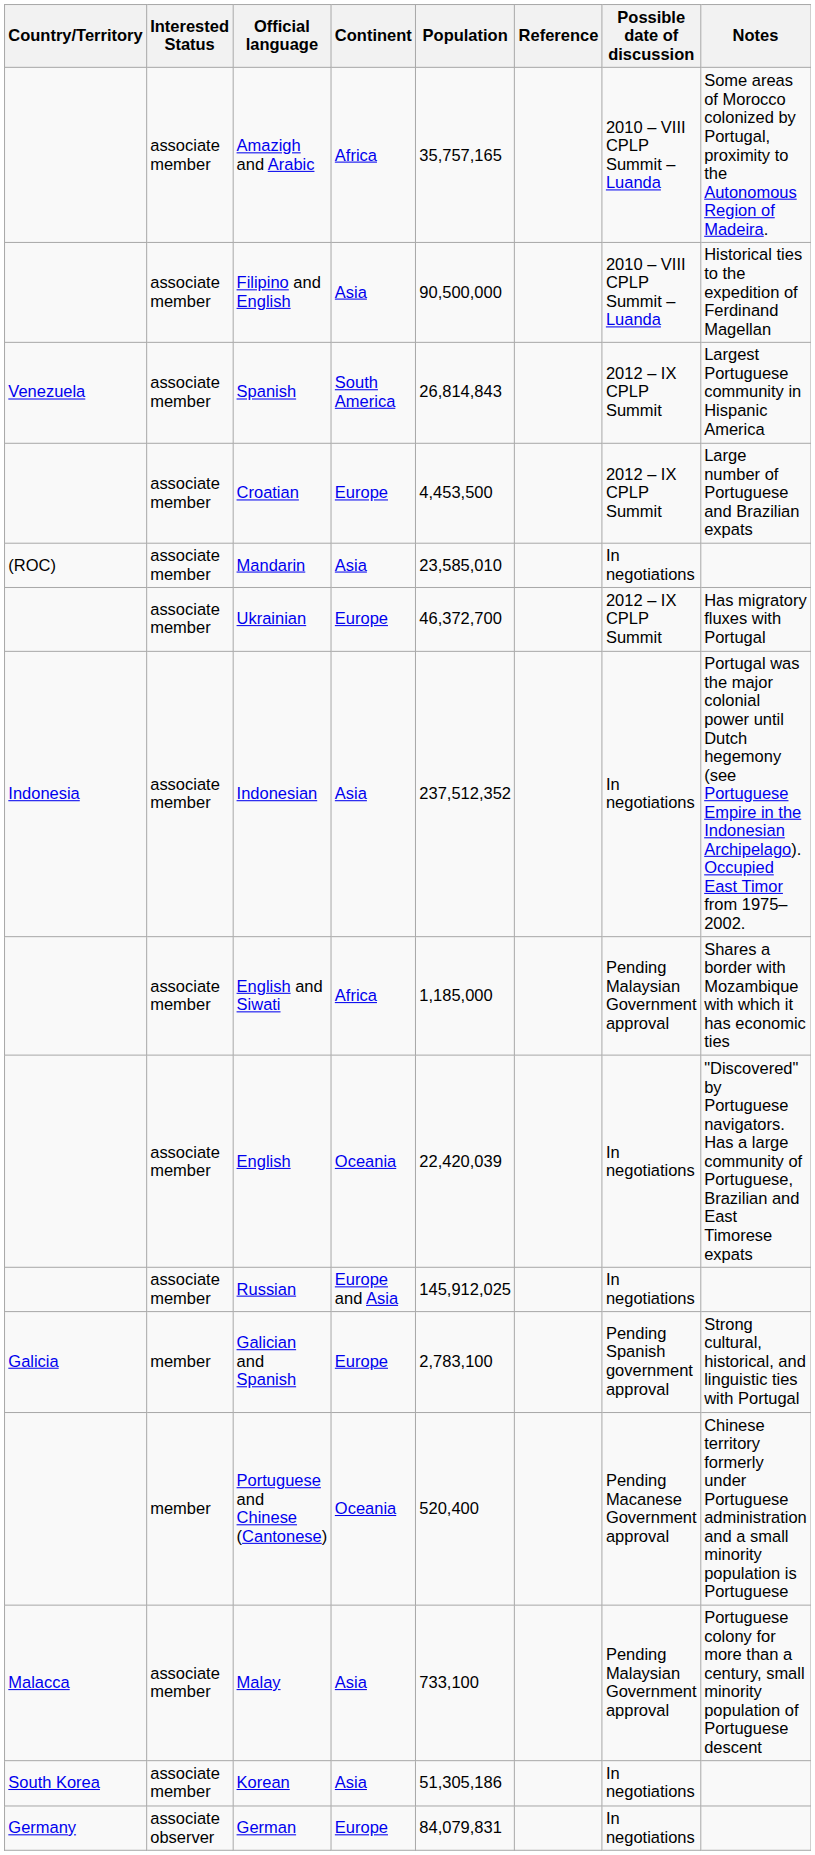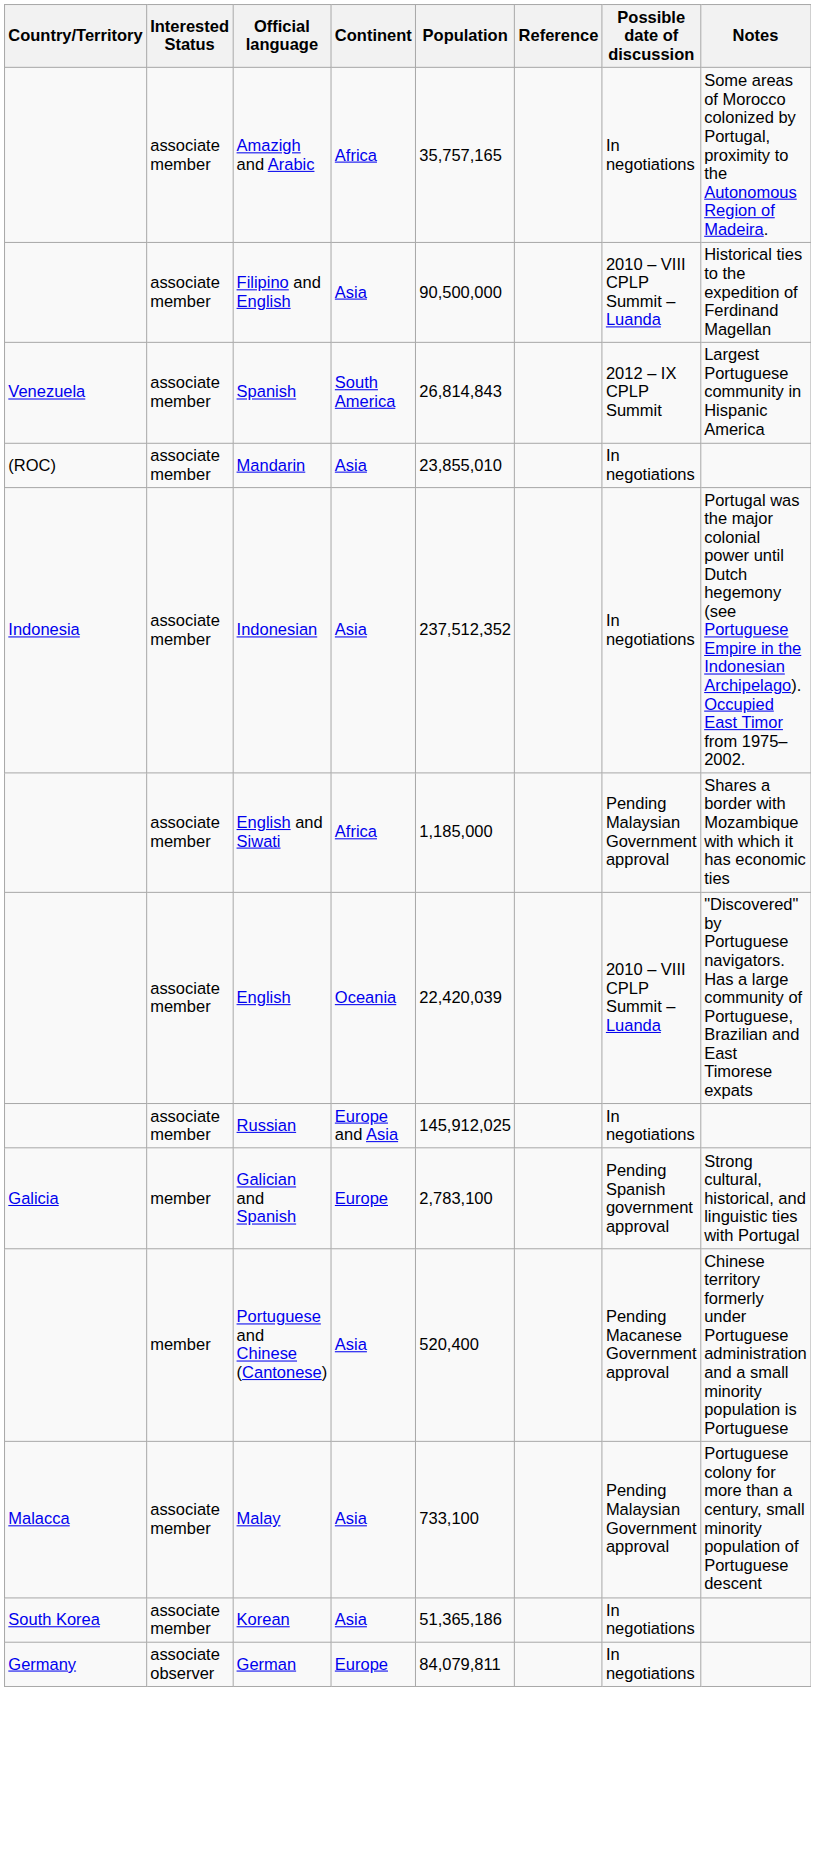 <table class="wikitable sortable">
 <tr>
 <th>Country/Territory</th>
 <th>Interested Status</th>
 <th>Official language</th>
 <th>Continent</th>
 <th>Population</th>
 <th>Reference</th>
 <th>Possible date of discussion</th>
 <th>Notes</th>
 </tr>
 <tr>
 <td></td>
 <td>associate member</td>
 <td><a href='#'>Amazigh</a> and <a href='#'>Arabic</a></td>
 <td><a href='#'>Africa</a></td>
 <td>35,757,165</td>
 <td></td>
-<td>2010 – VIII CPLP Summit –  <a href='#'>Luanda</a></td>
+<td>In negotiations</td>
 <td>Some areas of Morocco colonized by Portugal, proximity to the  <a href='#'>Autonomous Region of Madeira</a>.</td>
 </tr>
 <tr>
 <td></td>
 <td>associate member</td>
 <td><a href='#'>Filipino</a> and <a href='#'>English</a></td>
 <td><a href='#'>Asia</a></td>
 <td>90,500,000</td>
 <td></td>
 <td>2010 – VIII CPLP Summit –  <a href='#'>Luanda</a></td>
 <td>Historical ties to the expedition of Ferdinand Magellan</td>
 </tr>
 <tr>
 <td> <a href='#'>Venezuela</a></td>
 <td>associate member</td>
 <td><a href='#'>Spanish</a></td>
 <td><a href='#'>South America</a></td>
 <td>26,814,843</td>
 <td></td>
 <td>2012 – IX CPLP Summit</td>
 <td>Largest Portuguese community in Hispanic America</td>
 </tr>
 <tr>
-<td></td>
-<td>associate member</td>
-<td><a href='#'>Croatian</a></td>
-<td><a href='#'>Europe</a></td>
-<td>4,453,500</td>
-<td></td>
-<td>2012 – IX CPLP Summit</td>
-<td>Large number of Portuguese and Brazilian expats</td>
-</tr>
-<tr>
 <td> (ROC)</td>
 <td>associate member</td>
 <td><a href='#'>Mandarin</a></td>
 <td><a href='#'>Asia</a></td>
-<td>23,585,010</td>
+<td>23,855,010</td>
 <td></td>
 <td>In negotiations</td>
 <td></td>
-</tr>
-<tr>
-<td></td>
-<td>associate member</td>
-<td><a href='#'>Ukrainian</a></td>
-<td><a href='#'>Europe</a></td>
-<td>46,372,700</td>
-<td></td>
-<td>2012 – IX CPLP Summit</td>
-<td>Has migratory fluxes with Portugal</td>
 </tr>
 <tr>
 <td> <a href='#'>Indonesia</a></td>
 <td>associate member</td>
 <td><a href='#'>Indonesian</a></td>
 <td><a href='#'>Asia</a></td>
 <td>237,512,352</td>
 <td></td>
 <td>In negotiations</td>
 <td>Portugal was the major colonial power until Dutch hegemony (see <a href='#'>Portuguese Empire in the Indonesian Archipelago</a>). <a href='#'>Occupied</a> <a href='#'>East Timor</a> from 1975–2002.</td>
 </tr>
 <tr>
 <td></td>
 <td>associate member</td>
 <td><a href='#'>English</a> and <a href='#'>Siwati</a></td>
 <td><a href='#'>Africa</a></td>
 <td>1,185,000</td>
 <td></td>
 <td>Pending Malaysian Government approval</td>
 <td>Shares a border with Mozambique with which it has economic ties</td>
 </tr>
 <tr>
 <td></td>
 <td>associate member</td>
 <td><a href='#'>English</a></td>
 <td><a href='#'>Oceania</a></td>
 <td>22,420,039</td>
 <td></td>
-<td>In negotiations</td>
+<td>2010 – VIII CPLP Summit –  <a href='#'>Luanda</a></td>
 <td>"Discovered" by Portuguese navigators. Has a large community of Portuguese, Brazilian and East Timorese expats</td>
 </tr>
 <tr>
 <td></td>
 <td>associate member</td>
 <td><a href='#'>Russian</a></td>
 <td><a href='#'>Europe</a> and <a href='#'>Asia</a></td>
 <td>145,912,025</td>
 <td></td>
 <td>In negotiations</td>
 <td></td>
 </tr>
 <tr>
 <td> <a href='#'>Galicia</a></td>
 <td>member</td>
 <td><a href='#'>Galician</a> and <a href='#'>Spanish</a></td>
 <td><a href='#'>Europe</a></td>
 <td>2,783,100</td>
 <td></td>
 <td>Pending Spanish government approval</td>
 <td>Strong cultural, historical, and linguistic ties with Portugal</td>
 </tr>
 <tr>
 <td></td>
 <td>member</td>
 <td><a href='#'>Portuguese</a> and <a href='#'>Chinese</a> (<a href='#'>Cantonese</a>)</td>
-<td><a href='#'>Oceania</a></td>
+<td><a href='#'>Asia</a></td>
 <td>520,400</td>
 <td></td>
 <td>Pending Macanese Government approval</td>
 <td>Chinese territory formerly under Portuguese administration and a small minority population is Portuguese</td>
 </tr>
 <tr>
 <td> <a href='#'>Malacca</a></td>
 <td>associate member</td>
 <td><a href='#'>Malay</a></td>
 <td><a href='#'>Asia</a></td>
 <td>733,100</td>
 <td></td>
 <td>Pending Malaysian Government approval</td>
 <td>Portuguese colony for more than a century, small minority population of Portuguese descent</td>
 </tr>
 <tr>
 <td> <a href='#'>South Korea</a></td>
 <td>associate member</td>
 <td><a href='#'>Korean</a></td>
 <td><a href='#'>Asia</a></td>
-<td>51,305,186</td>
+<td>51,365,186</td>
 <td></td>
 <td>In negotiations</td>
 <td></td>
 </tr>
 <tr>
 <td> <a href='#'>Germany</a></td>
 <td>associate observer</td>
 <td><a href='#'>German</a></td>
 <td><a href='#'>Europe</a></td>
-<td>84,079,831</td>
+<td>84,079,811</td>
 <td></td>
 <td>In negotiations</td>
 <td></td>
 </tr>
 </table>
